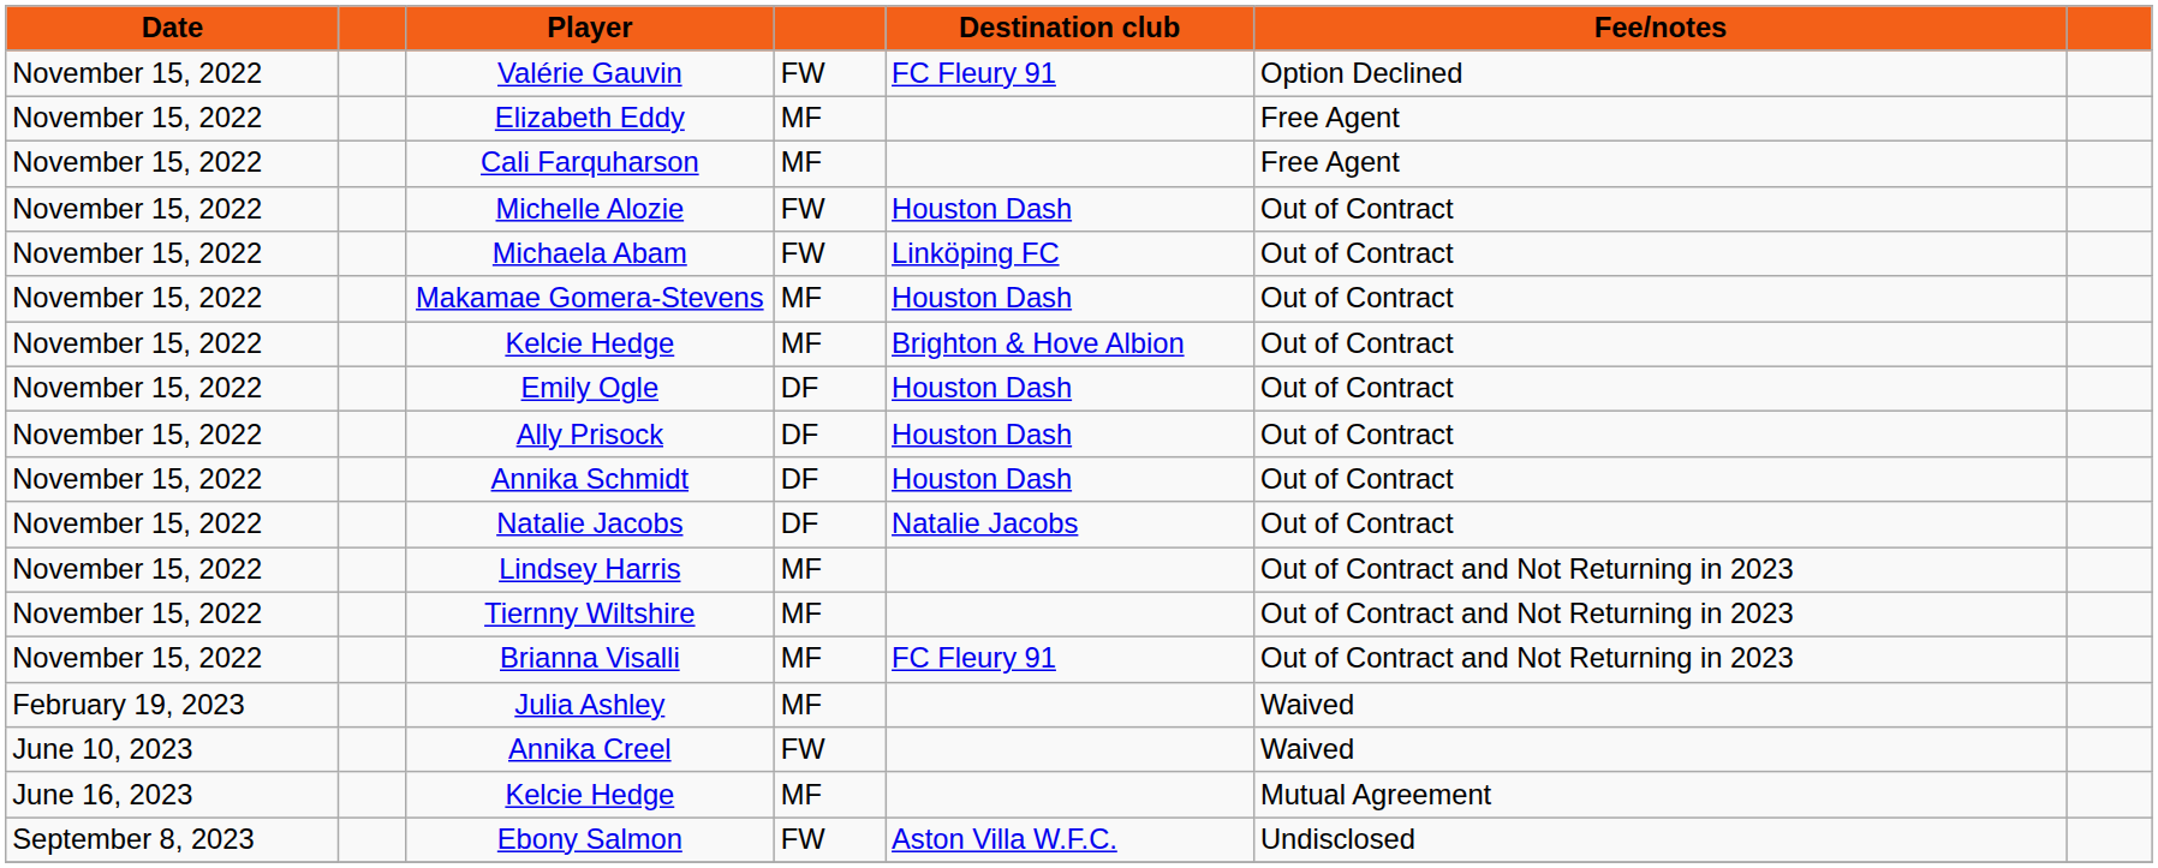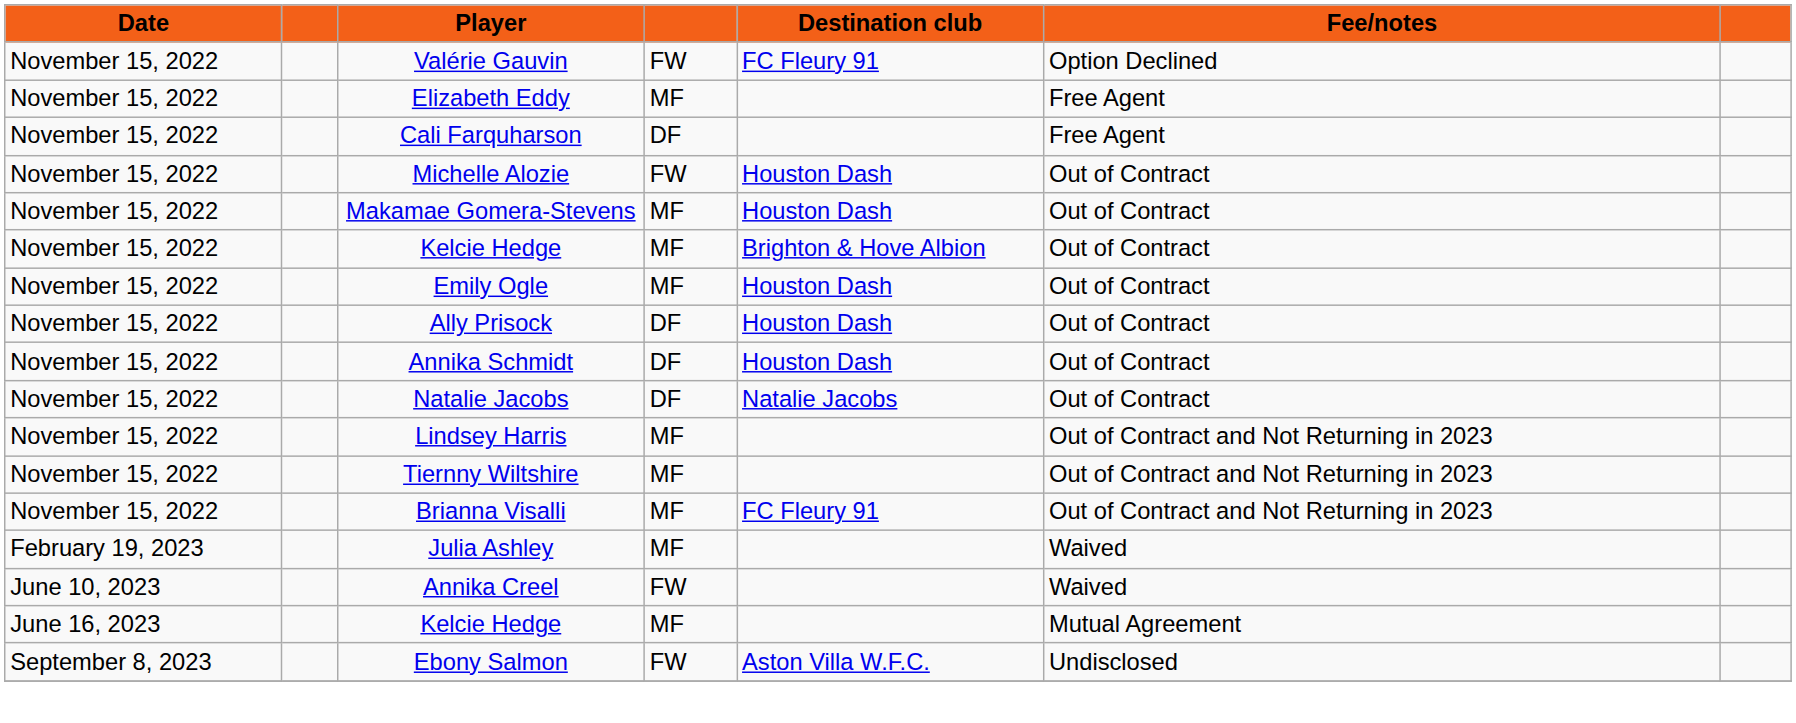 <table class="wikitable sortable" style="text-align:left;">
 <tr>
 <th style="background:#f36018; color:#000; width:180px;" data-sort-type="date">Date</th>
 <th style="background:#f36018; color:#000; width:30px;"></th>
 <th style="background:#f36018; color:#000; width:200px;">Player</th>
 <th style="background:#f36018; color:#000; width:55px;"></th>
 <th style="background:#f36018; color:#000; width:200px;">Destination club</th>
 <th style="background:#f36018; color:#000; width:450px;">Fee/notes</th>
 <th style="background:#f36018; color:#000; width:40px;"></th>
 </tr>
 <tr>
 <td>November 15, 2022</td>
 <td align="center"></td>
 <td align="center"><a href='#'>Valérie Gauvin</a></td>
 <td>FW</td>
 <td><a href='#'>FC Fleury 91</a></td>
 <td>Option Declined</td>
 <td></td>
 </tr>
 <tr>
 <td>November 15, 2022</td>
 <td align="center"></td>
 <td align="center"><a href='#'>Elizabeth Eddy</a></td>
 <td>MF</td>
 <td></td>
 <td>Free Agent</td>
 <td></td>
 </tr>
 <tr>
 <td>November 15, 2022</td>
 <td align="center"></td>
 <td align="center"><a href='#'>Cali Farquharson</a></td>
-<td>MF</td>
+<td>DF</td>
 <td></td>
 <td>Free Agent</td>
 <td></td>
 </tr>
 <tr>
 <td>November 15, 2022</td>
 <td align="center"></td>
 <td align="center"><a href='#'>Michelle Alozie</a></td>
 <td>FW</td>
 <td><a href='#'>Houston Dash</a></td>
-<td>Out of Contract</td>
-<td></td>
-</tr>
-<tr>
-<td>November 15, 2022</td>
-<td align="center"></td>
-<td align="center"><a href='#'>Michaela Abam</a></td>
-<td>FW</td>
-<td><a href='#'>Linköping FC</a></td>
 <td>Out of Contract</td>
 <td></td>
 </tr>
 <tr>
 <td>November 15, 2022</td>
 <td align="center"></td>
 <td align="center"><a href='#'>Makamae Gomera-Stevens</a></td>
 <td>MF</td>
 <td><a href='#'>Houston Dash</a></td>
 <td>Out of Contract</td>
 <td></td>
 </tr>
 <tr>
 <td>November 15, 2022</td>
 <td align="center"></td>
 <td align="center"><a href='#'>Kelcie Hedge</a></td>
 <td>MF</td>
 <td><a href='#'>Brighton & Hove Albion</a></td>
 <td>Out of Contract</td>
 <td></td>
 </tr>
 <tr>
 <td>November 15, 2022</td>
 <td align="center"></td>
 <td align="center"><a href='#'>Emily Ogle</a></td>
-<td>DF</td>
+<td>MF</td>
 <td><a href='#'>Houston Dash</a></td>
 <td>Out of Contract</td>
 <td></td>
 </tr>
 <tr>
 <td>November 15, 2022</td>
 <td align="center"></td>
 <td align="center"><a href='#'>Ally Prisock</a></td>
 <td>DF</td>
 <td><a href='#'>Houston Dash</a></td>
 <td>Out of Contract</td>
 <td></td>
 </tr>
 <tr>
 <td>November 15, 2022</td>
 <td align="center"></td>
 <td align="center"><a href='#'>Annika Schmidt</a></td>
 <td>DF</td>
 <td><a href='#'>Houston Dash</a></td>
 <td>Out of Contract</td>
 <td></td>
 </tr>
 <tr>
 <td>November 15, 2022</td>
 <td align="center"></td>
 <td align="center"><a href='#'>Natalie Jacobs</a></td>
 <td>DF</td>
 <td><a href='#'>Natalie Jacobs</a></td>
 <td>Out of Contract</td>
 <td></td>
 </tr>
 <tr>
 <td>November 15, 2022</td>
 <td align="center"></td>
 <td align="center"><a href='#'>Lindsey Harris</a></td>
 <td>MF</td>
 <td></td>
 <td>Out of Contract and Not Returning in 2023</td>
 <td></td>
 </tr>
 <tr>
 <td>November 15, 2022</td>
 <td align="center"></td>
 <td align="center"><a href='#'>Tiernny Wiltshire</a></td>
 <td>MF</td>
 <td></td>
 <td>Out of Contract and Not Returning in 2023</td>
 <td></td>
 </tr>
 <tr>
 <td>November 15, 2022</td>
 <td align="center"></td>
 <td align="center"><a href='#'>Brianna Visalli</a></td>
 <td>MF</td>
 <td><a href='#'>FC Fleury 91</a></td>
 <td>Out of Contract and Not Returning in 2023</td>
 <td></td>
 </tr>
 <tr>
 <td>February 19, 2023</td>
 <td align="center"></td>
 <td align="center"><a href='#'>Julia Ashley</a></td>
 <td>MF</td>
 <td></td>
 <td>Waived</td>
 <td></td>
 </tr>
 <tr>
 <td>June 10, 2023</td>
 <td align="center"></td>
 <td align="center"><a href='#'>Annika Creel</a></td>
 <td>FW</td>
 <td></td>
 <td>Waived</td>
 <td></td>
 </tr>
 <tr>
 <td>June 16, 2023</td>
 <td align="center"></td>
 <td align="center"><a href='#'>Kelcie Hedge</a></td>
 <td>MF</td>
 <td></td>
 <td>Mutual Agreement</td>
 <td></td>
 </tr>
 <tr>
 <td>September 8, 2023</td>
 <td align="center"></td>
 <td align="center"><a href='#'>Ebony Salmon</a></td>
 <td>FW</td>
 <td><a href='#'>Aston Villa W.F.C.</a></td>
 <td>Undisclosed</td>
 <td></td>
 </tr>
 <tr>
 </tr>
 </table>
